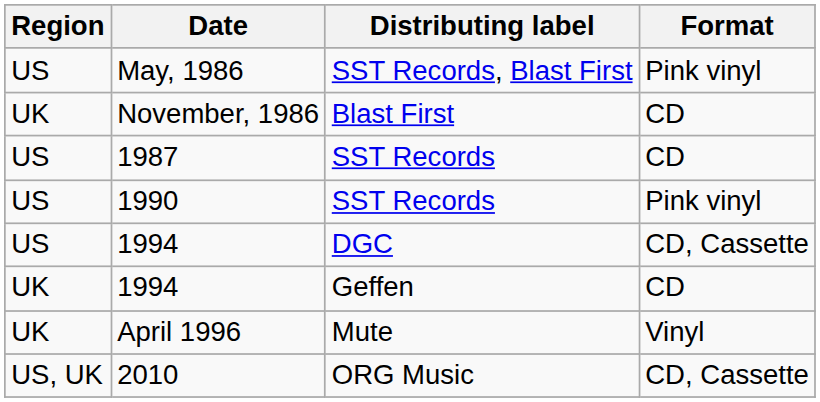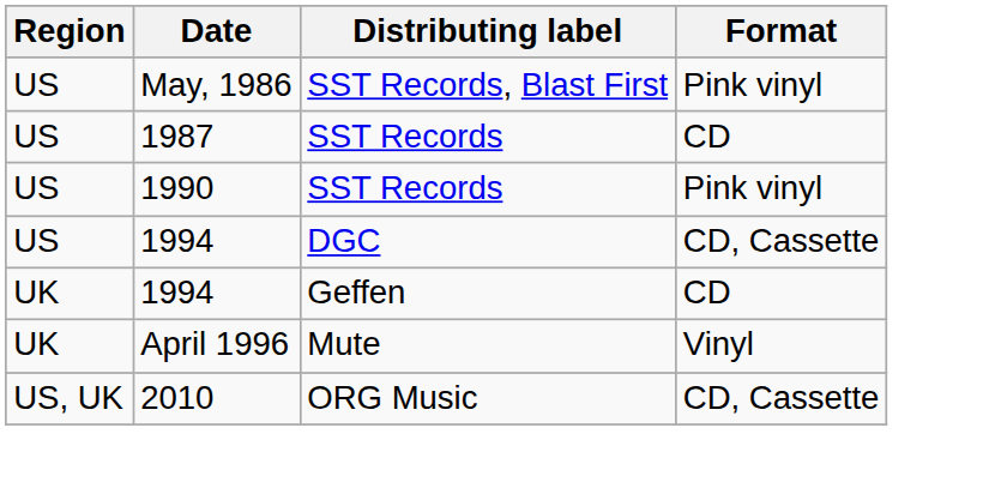 <table class="wikitable">
 <tr>
 <th>Region</th>
 <th>Date</th>
 <th>Distributing label</th>
 <th>Format</th>
 </tr>
 <tr>
 <td>US</td>
 <td>May, 1986</td>
 <td><a href='#'>SST Records</a>, <a href='#'>Blast First</a></td>
 <td>Pink vinyl</td>
-</tr>
-<tr>
-<td>UK</td>
-<td>November, 1986</td>
-<td><a href='#'>Blast First</a></td>
-<td>CD</td>
 </tr>
 <tr>
 <td>US</td>
 <td>1987</td>
 <td><a href='#'>SST Records</a></td>
 <td>CD</td>
 </tr>
 <tr>
 <td>US</td>
 <td>1990</td>
 <td><a href='#'>SST Records</a></td>
 <td>Pink vinyl</td>
 </tr>
 <tr>
 <td>US</td>
 <td>1994</td>
 <td><a href='#'>DGC</a></td>
 <td>CD, Cassette</td>
 </tr>
 <tr>
 <td>UK</td>
 <td>1994</td>
 <td>Geffen</td>
 <td>CD</td>
 </tr>
 <tr>
 <td>UK</td>
 <td>April 1996</td>
 <td>Mute</td>
 <td>Vinyl</td>
 </tr>
 <tr>
 <td>US, UK</td>
 <td>2010</td>
 <td>ORG Music</td>
 <td>CD, Cassette</td>
 </tr>
 </table>
